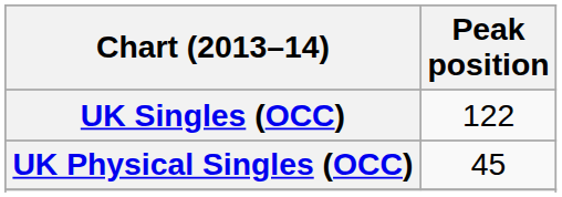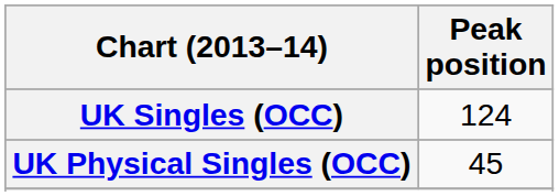 <table class="wikitable sortable plainrowheaders" style="text-align:center">
 <tr>
 <th scope="col">Chart (2013–14)</th>
 <th scope="col">Peak<br>position</th>
 </tr>
 <tr>
 <th scope="row"><a href='#'>UK Singles</a> (<a href='#'>OCC</a>)</th>
-<td>122</td>
+<td>124</td>
 </tr>
 <tr>
 <th scope="row"><a href='#'>UK Physical Singles</a> (<a href='#'>OCC</a>)</th>
 <td>45</td>
 </tr>
 <tr>
 </tr>
 <tr>
 </tr>
 </table>
